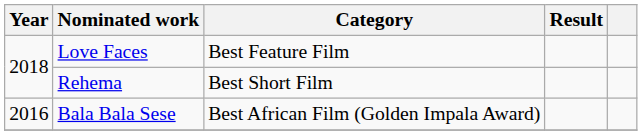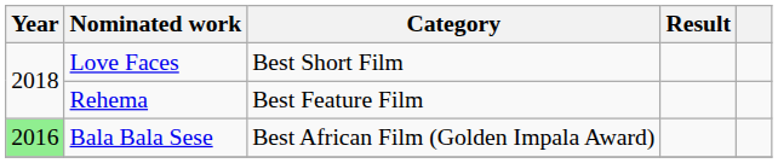 <table class="wikitable sortable">
 <tr>
 <th>Year</th>
 <th>Nominated work</th>
 <th>Category</th>
 <th>Result</th>
 <th scope="col" style="width:1em;"></th>
 </tr>
 <tr>
 <td rowspan="2">2018</td>
 <td><a href='#'>Love Faces</a></td>
+<td>Best Short Film</td>
+<td></td>
+<td></td>
+</tr>
+<tr>
+<td><a href='#'>Rehema</a></td>
 <td>Best Feature Film</td>
 <td></td>
 <td></td>
 </tr>
 <tr>
-<td><a href='#'>Rehema</a></td>
-<td>Best Short Film</td>
-<td></td>
-<td></td>
-</tr>
-<tr>
-<td>2016</td>
+<td style="background: lightgreen;">2016</td>
 <td><a href='#'>Bala Bala Sese</a></td>
 <td>Best African Film (Golden Impala Award)</td>
 <td></td>
 <td></td>
 </tr>
 <tr>
 </tr>
 </table>
